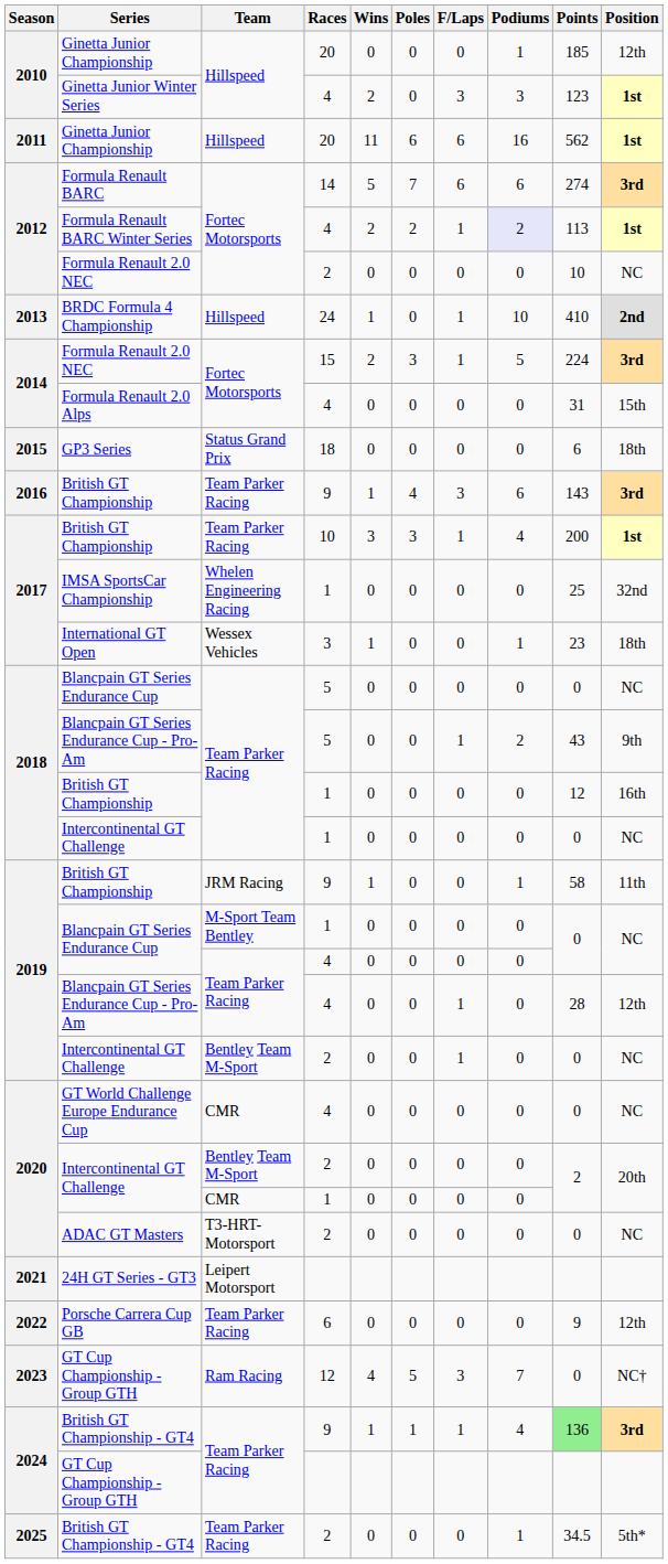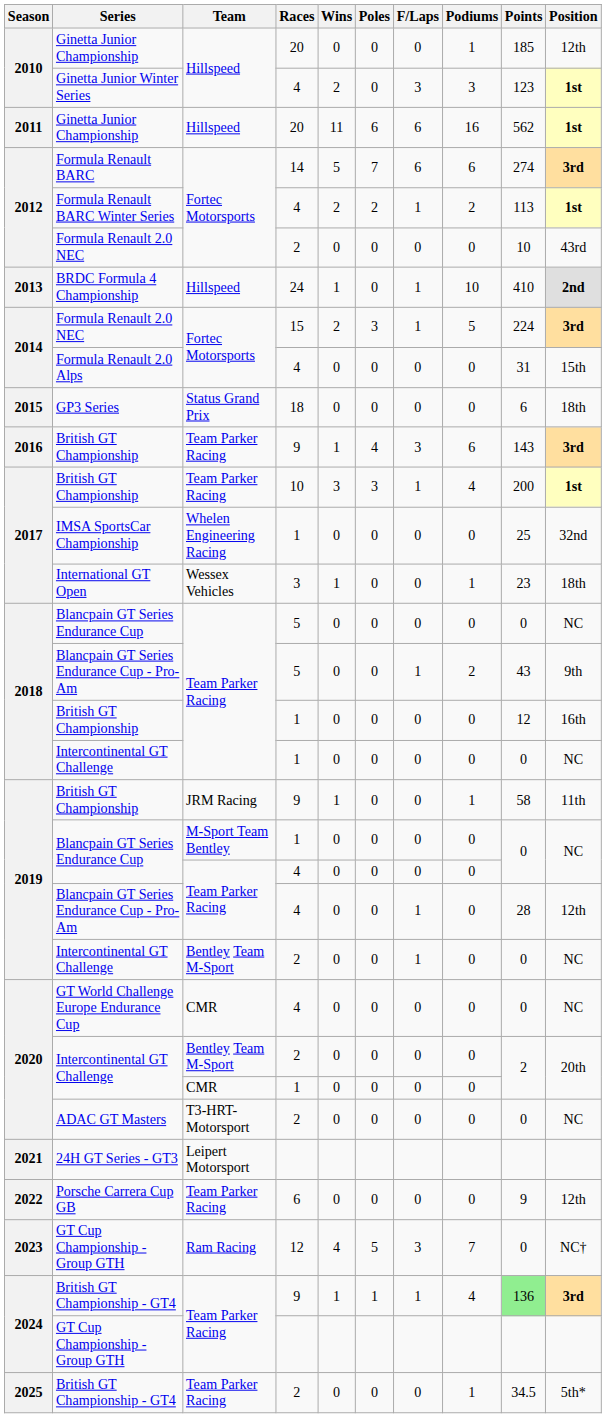 <table class="wikitable" style="font-size: 90%; text-align:center">
 <tr>
 <th>Season</th>
 <th>Series</th>
 <th>Team</th>
 <th>Races</th>
 <th>Wins</th>
 <th>Poles</th>
 <th>F/Laps</th>
 <th>Podiums</th>
 <th>Points</th>
 <th>Position</th>
 </tr>
 <tr>
 <th rowspan=2>2010</th>
 <td align=left><a href='#'>Ginetta Junior Championship</a></td>
 <td rowspan="2" align="left"><a href='#'>Hillspeed</a></td>
 <td>20</td>
 <td>0</td>
 <td>0</td>
 <td>0</td>
 <td>1</td>
 <td>185</td>
 <td>12th</td>
 </tr>
 <tr>
 <td align=left><a href='#'>Ginetta Junior Winter Series</a></td>
 <td>4</td>
 <td>2</td>
 <td>0</td>
 <td>3</td>
 <td>3</td>
 <td>123</td>
 <td style="background:#FFFFBF;"><strong>1st</strong></td>
 </tr>
 <tr>
 <th>2011</th>
 <td align=left><a href='#'>Ginetta Junior Championship</a></td>
 <td align=left><a href='#'>Hillspeed</a></td>
 <td>20</td>
 <td>11</td>
 <td>6</td>
 <td>6</td>
 <td>16</td>
 <td>562</td>
 <td style="background:#FFFFBF;"><strong>1st</strong></td>
 </tr>
 <tr>
 <th rowspan=3>2012</th>
 <td align=left><a href='#'>Formula Renault BARC</a></td>
 <td rowspan="3" align="left"><a href='#'>Fortec Motorsports</a></td>
 <td>14</td>
 <td>5</td>
 <td>7</td>
 <td>6</td>
 <td>6</td>
 <td>274</td>
 <td style="background:#FFDF9F;"><strong>3rd</strong></td>
 </tr>
 <tr>
 <td align=left><a href='#'>Formula Renault BARC Winter Series</a></td>
 <td>4</td>
 <td>2</td>
 <td>2</td>
 <td>1</td>
-<td style="background: lavender;">2</td>
+<td>2</td>
 <td>113</td>
 <td style="background:#FFFFBF;"><strong>1st</strong></td>
 </tr>
 <tr>
 <td align=left><a href='#'>Formula Renault 2.0 NEC</a></td>
 <td>2</td>
 <td>0</td>
 <td>0</td>
 <td>0</td>
 <td>0</td>
 <td>10</td>
-<td>NC</td>
+<td>43rd</td>
 </tr>
 <tr>
 <th>2013</th>
 <td align=left><a href='#'>BRDC Formula 4 Championship</a></td>
 <td align=left><a href='#'>Hillspeed</a></td>
 <td>24</td>
 <td>1</td>
 <td>0</td>
 <td>1</td>
 <td>10</td>
 <td>410</td>
 <td style="background:#DFDFDF;"><strong>2nd</strong></td>
 </tr>
 <tr>
 <th rowspan=2>2014</th>
 <td align=left><a href='#'>Formula Renault 2.0 NEC</a></td>
 <td rowspan="2" align="left"><a href='#'>Fortec Motorsports</a></td>
 <td>15</td>
 <td>2</td>
 <td>3</td>
 <td>1</td>
 <td>5</td>
 <td>224</td>
 <td style="background:#FFDF9F;"><strong>3rd</strong></td>
 </tr>
 <tr>
 <td align=left><a href='#'>Formula Renault 2.0 Alps</a></td>
 <td>4</td>
 <td>0</td>
 <td>0</td>
 <td>0</td>
 <td>0</td>
 <td>31</td>
 <td>15th</td>
 </tr>
 <tr>
 <th>2015</th>
 <td align=left><a href='#'>GP3 Series</a></td>
 <td align=left><a href='#'>Status Grand Prix</a></td>
 <td>18</td>
 <td>0</td>
 <td>0</td>
 <td>0</td>
 <td>0</td>
 <td>6</td>
 <td>18th</td>
 </tr>
 <tr>
 <th>2016</th>
 <td align=left><a href='#'>British GT Championship</a></td>
 <td align=left><a href='#'>Team Parker Racing</a></td>
 <td>9</td>
 <td>1</td>
 <td>4</td>
 <td>3</td>
 <td>6</td>
 <td>143</td>
 <td style="background:#FFDF9F;"><strong>3rd</strong></td>
 </tr>
 <tr>
 <th rowspan=3>2017</th>
 <td align=left><a href='#'>British GT Championship</a></td>
 <td align=left><a href='#'>Team Parker Racing</a></td>
 <td>10</td>
 <td>3</td>
 <td>3</td>
 <td>1</td>
 <td>4</td>
 <td>200</td>
 <td style="background:#FFFFBF;"><strong>1st</strong></td>
 </tr>
 <tr>
 <td align="left"><a href='#'>IMSA SportsCar Championship</a></td>
 <td align="left"><a href='#'>Whelen Engineering Racing</a></td>
 <td>1</td>
 <td>0</td>
 <td>0</td>
 <td>0</td>
 <td>0</td>
 <td>25</td>
 <td>32nd</td>
 </tr>
 <tr>
 <td align=left><a href='#'>International GT Open</a></td>
 <td align=left>Wessex Vehicles</td>
 <td>3</td>
 <td>1</td>
 <td>0</td>
 <td>0</td>
 <td>1</td>
 <td>23</td>
 <td>18th</td>
 </tr>
 <tr>
 <th rowspan=4>2018</th>
 <td align=left><a href='#'>Blancpain GT Series Endurance Cup</a></td>
 <td rowspan="4" align="left"><a href='#'>Team Parker Racing</a></td>
 <td>5</td>
 <td>0</td>
 <td>0</td>
 <td>0</td>
 <td>0</td>
 <td>0</td>
 <td>NC</td>
 </tr>
 <tr>
 <td align=left><a href='#'>Blancpain GT Series Endurance Cup - Pro-Am</a></td>
 <td>5</td>
 <td>0</td>
 <td>0</td>
 <td>1</td>
 <td>2</td>
 <td>43</td>
 <td>9th</td>
 </tr>
 <tr>
 <td align=left><a href='#'>British GT Championship</a></td>
 <td>1</td>
 <td>0</td>
 <td>0</td>
 <td>0</td>
 <td>0</td>
 <td>12</td>
 <td>16th</td>
 </tr>
 <tr>
 <td align=left><a href='#'>Intercontinental GT Challenge</a></td>
 <td>1</td>
 <td>0</td>
 <td>0</td>
 <td>0</td>
 <td>0</td>
 <td>0</td>
 <td>NC</td>
 </tr>
 <tr>
 <th rowspan=5>2019</th>
 <td align=left><a href='#'>British GT Championship</a></td>
 <td align=left>JRM Racing</td>
 <td>9</td>
 <td>1</td>
 <td>0</td>
 <td>0</td>
 <td>1</td>
 <td>58</td>
 <td>11th</td>
 </tr>
 <tr>
 <td align=left rowspan=2><a href='#'>Blancpain GT Series Endurance Cup</a></td>
 <td align=left><a href='#'>M-Sport Team Bentley</a></td>
 <td>1</td>
 <td>0</td>
 <td>0</td>
 <td>0</td>
 <td>0</td>
 <td rowspan=2>0</td>
 <td rowspan=2>NC</td>
 </tr>
 <tr>
 <td align=left rowspan=2><a href='#'>Team Parker Racing</a></td>
 <td>4</td>
 <td>0</td>
 <td>0</td>
 <td>0</td>
 <td>0</td>
 </tr>
 <tr>
 <td align=left><a href='#'>Blancpain GT Series Endurance Cup - Pro-Am</a></td>
 <td>4</td>
 <td>0</td>
 <td>0</td>
 <td>1</td>
 <td>0</td>
 <td>28</td>
 <td>12th</td>
 </tr>
 <tr>
 <td align=left><a href='#'>Intercontinental GT Challenge</a></td>
 <td align=left><a href='#'>Bentley</a> <a href='#'>Team M-Sport</a></td>
 <td>2</td>
 <td>0</td>
 <td>0</td>
 <td>1</td>
 <td>0</td>
 <td>0</td>
 <td>NC</td>
 </tr>
 <tr>
 <th rowspan="4">2020</th>
 <td align=left><a href='#'>GT World Challenge Europe Endurance Cup</a></td>
 <td align=left>CMR</td>
 <td>4</td>
 <td>0</td>
 <td>0</td>
 <td>0</td>
 <td>0</td>
 <td>0</td>
 <td>NC</td>
 </tr>
 <tr>
 <td rowspan="2" align="left"><a href='#'>Intercontinental GT Challenge</a></td>
 <td align=left><a href='#'>Bentley</a> <a href='#'>Team M-Sport</a></td>
 <td>2</td>
 <td>0</td>
 <td>0</td>
 <td>0</td>
 <td>0</td>
 <td rowspan="2">2</td>
 <td rowspan="2">20th</td>
 </tr>
 <tr>
 <td align=left>CMR</td>
 <td>1</td>
 <td>0</td>
 <td>0</td>
 <td>0</td>
 <td>0</td>
 </tr>
 <tr>
 <td align=left><a href='#'>ADAC GT Masters</a></td>
 <td align=left>T3-HRT-Motorsport</td>
 <td>2</td>
 <td>0</td>
 <td>0</td>
 <td>0</td>
 <td>0</td>
 <td>0</td>
 <td>NC</td>
 </tr>
 <tr>
 <th>2021</th>
 <td align=left><a href='#'>24H GT Series - GT3</a></td>
 <td align=left>Leipert Motorsport</td>
 <td></td>
 <td></td>
 <td></td>
 <td></td>
 <td></td>
 <td></td>
 <td></td>
 </tr>
 <tr>
 <th>2022</th>
 <td align=left><a href='#'>Porsche Carrera Cup GB</a></td>
 <td align=left><a href='#'>Team Parker Racing</a></td>
 <td>6</td>
 <td>0</td>
 <td>0</td>
 <td>0</td>
 <td>0</td>
 <td>9</td>
 <td>12th</td>
 </tr>
 <tr>
 <th>2023</th>
 <td align=left><a href='#'>GT Cup Championship - Group GTH</a></td>
 <td align=left><a href='#'>Ram Racing</a></td>
 <td>12</td>
 <td>4</td>
 <td>5</td>
 <td>3</td>
 <td>7</td>
 <td>0</td>
 <td>NC†</td>
 </tr>
 <tr>
 <th rowspan="2">2024</th>
 <td align=left><a href='#'>British GT Championship - GT4</a></td>
 <td rowspan="2" align="left"><a href='#'>Team Parker Racing</a></td>
 <td>9</td>
 <td>1</td>
 <td>1</td>
 <td>1</td>
 <td>4</td>
 <td style="background: lightgreen;">136</td>
 <td style="background:#FFDF9F;"><strong>3rd</strong></td>
 </tr>
 <tr>
 <td align=left><a href='#'>GT Cup Championship - Group GTH</a></td>
 <td></td>
 <td></td>
 <td></td>
 <td></td>
 <td></td>
 <td></td>
 <td></td>
 </tr>
 <tr>
 <th>2025</th>
 <td align=left><a href='#'>British GT Championship - GT4</a></td>
 <td align=left><a href='#'>Team Parker Racing</a></td>
 <td>2</td>
 <td>0</td>
 <td>0</td>
 <td>0</td>
 <td>1</td>
 <td>34.5</td>
 <td>5th*</td>
 </tr>
 </table>
